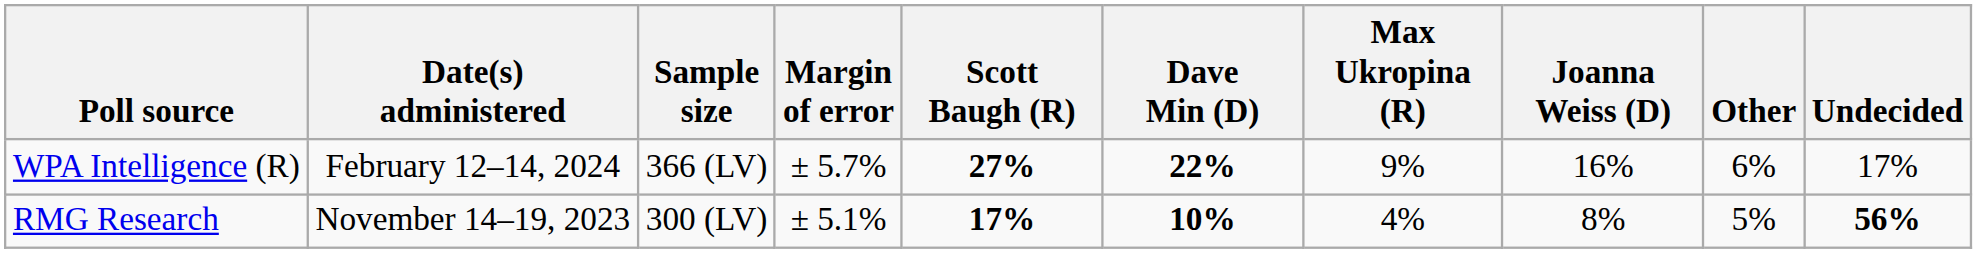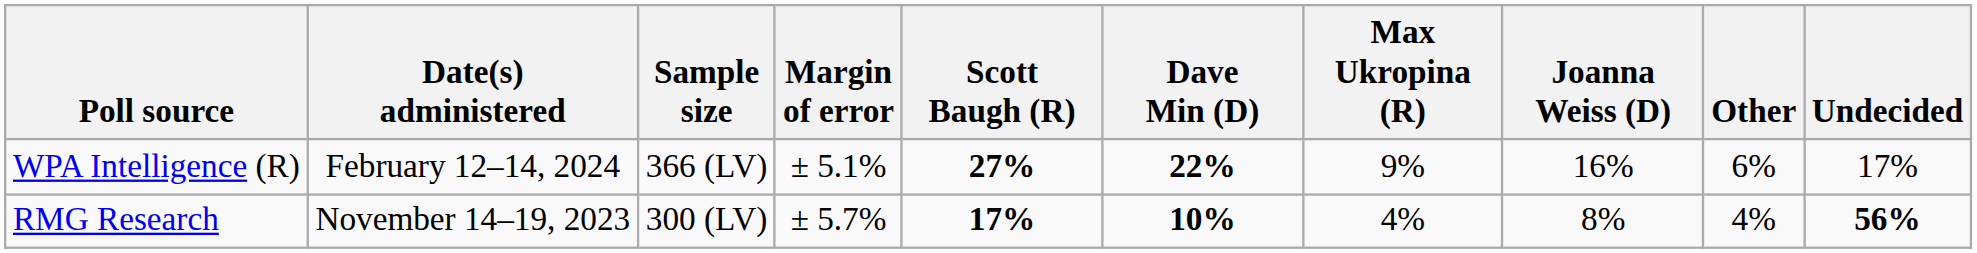 <table class="wikitable" style="font-size:90%;text-align:center;">
 <tr valign=bottom>
 <th>Poll source</th>
 <th>Date(s)<br>administered</th>
 <th>Sample<br>size</th>
 <th>Margin<br>of error</th>
 <th style="width:80px;">Scott<br>Baugh (R)</th>
 <th style="width:80px;">Dave<br>Min (D)</th>
 <th style="width:80px;">Max<br>Ukropina (R)</th>
 <th style="width:80px;">Joanna<br>Weiss (D)</th>
 <th>Other</th>
 <th>Undecided</th>
 </tr>
 <tr>
 <td style="text-align:left;"><a href='#'>WPA Intelligence</a> (R)</td>
 <td>February 12–14, 2024</td>
 <td>366 (LV)</td>
-<td>± 5.7%</td>
+<td>± 5.1%</td>
 <td><strong>27%</strong></td>
 <td><strong>22%</strong></td>
 <td>9%</td>
 <td>16%</td>
 <td>6%</td>
 <td>17%</td>
 </tr>
 <tr>
 <td style="text-align:left;"><a href='#'>RMG Research</a></td>
 <td>November 14–19, 2023</td>
 <td>300 (LV)</td>
-<td>± 5.1%</td>
+<td>± 5.7%</td>
 <td><strong>17%</strong></td>
 <td><strong>10%</strong></td>
 <td>4%</td>
 <td>8%</td>
-<td>5%</td>
+<td>4%</td>
 <td><strong>56%</strong></td>
 </tr>
 </table>
